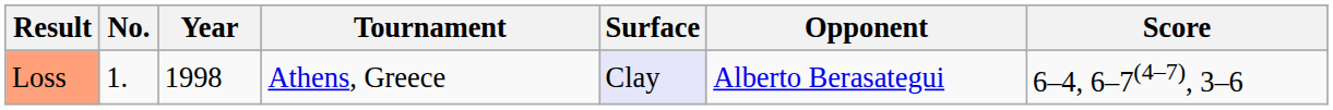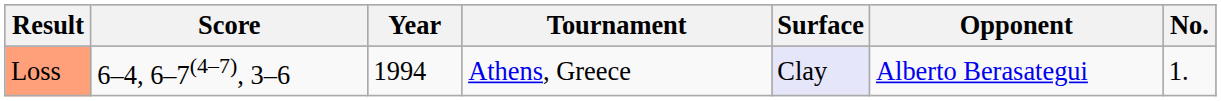 <table class="sortable wikitable">
 <tr>
 <th style="width:45px">Result</th>
-<th style="width:25px">No.</th>
+<th style="width:160px" class="unsortable">Score</th>
 <th style="width:50px">Year</th>
 <th style="width:180px">Tournament</th>
 <th style="width:50px">Surface</th>
 <th style="width:170px">Opponent</th>
-<th style="width:160px" class="unsortable">Score</th>
+<th style="width:25px">No.</th>
 </tr>
 <tr>
 <td style="background:#ffa07a;">Loss</td>
-<td>1.</td>
-<td>1998</td>
+<td>6–4, 6–7<sup>(4–7)</sup>, 3–6</td>
+<td>1994</td>
 <td><a href='#'>Athens</a>, Greece</td>
 <td style="background: lavender;">Clay</td>
 <td> <a href='#'>Alberto Berasategui</a></td>
-<td>6–4, 6–7<sup>(4–7)</sup>, 3–6</td>
+<td>1.</td>
 </tr>
 </table>
